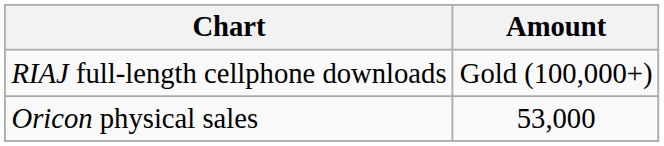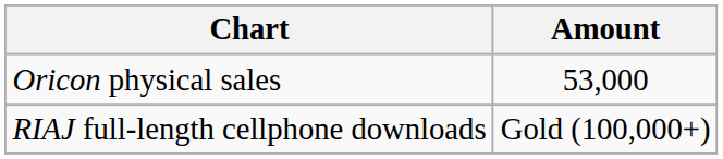 <table class="wikitable">
 <tr>
 <th>Chart</th>
 <th>Amount</th>
 </tr>
 <tr>
+<td><em>Oricon</em> physical sales</td>
+<td align="center">53,000</td>
+</tr>
+<tr>
 <td><em>RIAJ</em> full-length cellphone downloads</td>
 <td align="center">Gold (100,000+)</td>
 </tr>
-<tr>
-<td><em>Oricon</em> physical sales</td>
-<td align="center">53,000</td>
-</tr>
 </table>
